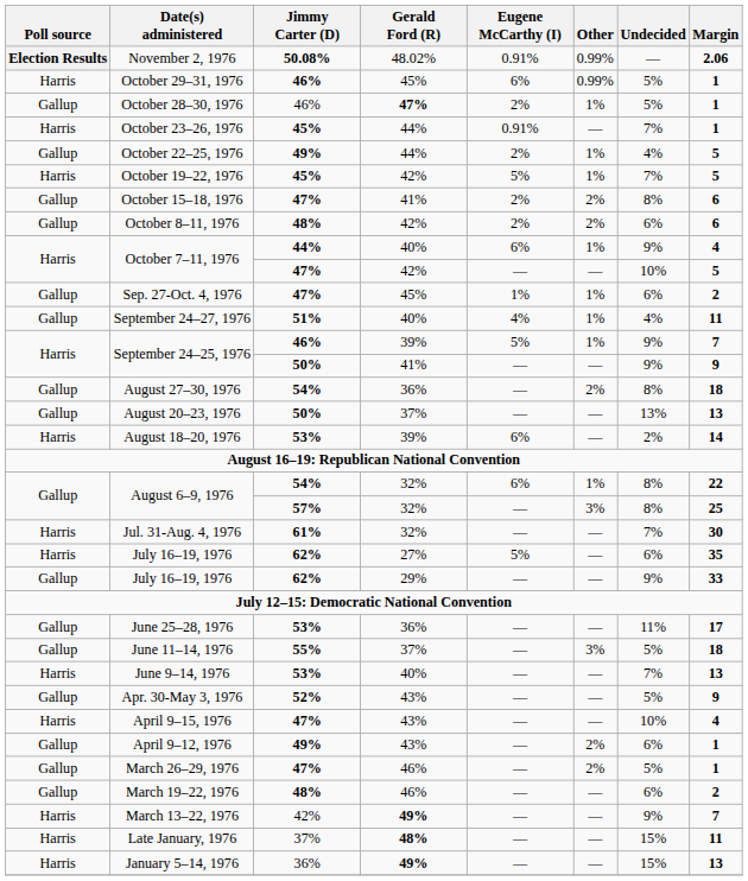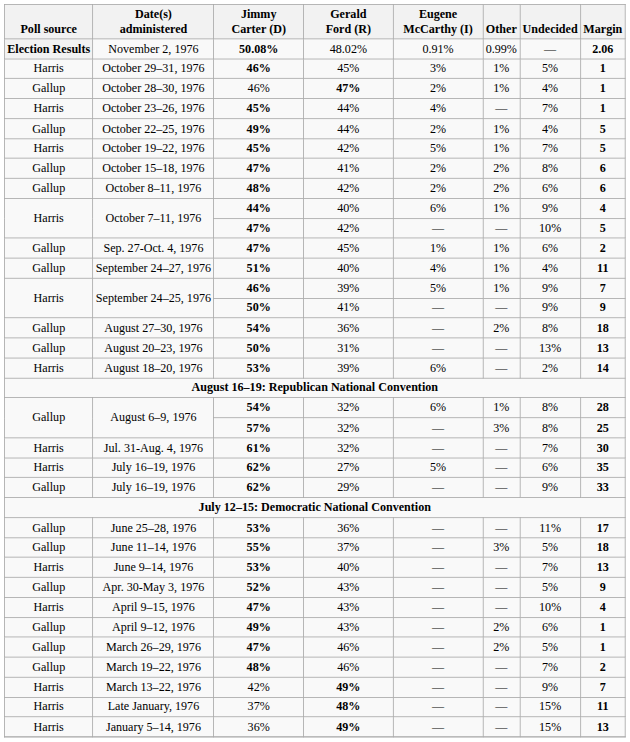 <table class="wikitable sortable mw-collapsible mw-collapsed" style="text-align:center;font-size:90%;line-height:17px">
 <tr style="vertical-align:bottom">
 <th>Poll source</th>
 <th>Date(s)<br>administered</th>
 <th class="unsortable" style="width:100px;">Jimmy<br>Carter (D)</th>
 <th class="unsortable" style="width:100px;">Gerald<br>Ford (R)</th>
 <th class="unsortable" style="width:100px;">Eugene<br>McCarthy (I)</th>
 <th class="unsortable">Other</th>
 <th class="unsortable">Undecided</th>
 <th class="unsortable">Margin</th>
 </tr>
 <tr>
 <th><strong>Election Results</strong></th>
 <td>November 2, 1976</td>
 <td style="text-align:center" ><strong>50.08%</strong></td>
 <td style="text-align:center">48.02%</td>
 <td style="text-align:center">0.91%</td>
 <td style="text-align:center">0.99%</td>
 <td style="text-align:center">—</td>
 <td><strong>2.06</strong></td>
 </tr>
 <tr>
 <td rowspan=1>Harris</td>
 <td rowspan=1>October 29–31, 1976</td>
 <td><strong>46%</strong></td>
 <td>45%</td>
-<td>6%</td>
-<td style="text-align:center">0.99%</td>
+<td>3%</td>
+<td>1%</td>
 <td>5%</td>
 <td><strong>1</strong></td>
 </tr>
 <tr>
 <td rowspan=1>Gallup</td>
 <td rowspan=1>October 28–30, 1976</td>
 <td>46%</td>
 <td><strong>47%</strong></td>
 <td>2%</td>
 <td>1%</td>
-<td>5%</td>
+<td>4%</td>
 <td><strong>1</strong></td>
 </tr>
 <tr>
 <td rowspan=1>Harris</td>
 <td rowspan=1>October 23–26, 1976</td>
 <td><strong>45%</strong></td>
 <td>44%</td>
-<td style="text-align:center">0.91%</td>
+<td>4%</td>
 <td>—</td>
 <td>7%</td>
 <td><strong>1</strong></td>
 </tr>
 <tr>
 <td rowspan=1>Gallup</td>
 <td rowspan=1>October 22–25, 1976</td>
 <td><strong>49%</strong></td>
 <td>44%</td>
 <td>2%</td>
 <td>1%</td>
 <td>4%</td>
 <td><strong>5</strong></td>
 </tr>
 <tr>
 <td rowspan=1>Harris</td>
 <td rowspan=1>October 19–22, 1976</td>
 <td><strong>45%</strong></td>
 <td>42%</td>
 <td>5%</td>
 <td>1%</td>
 <td>7%</td>
 <td><strong>5</strong></td>
 </tr>
 <tr>
 <td rowspan=1>Gallup</td>
 <td rowspan=1>October 15–18, 1976</td>
 <td><strong>47%</strong></td>
 <td>41%</td>
 <td>2%</td>
 <td>2%</td>
 <td>8%</td>
 <td><strong>6</strong></td>
 </tr>
 <tr>
 <td rowspan=1>Gallup</td>
 <td rowspan=1>October 8–11, 1976</td>
 <td><strong>48%</strong></td>
 <td>42%</td>
 <td>2%</td>
 <td>2%</td>
 <td>6%</td>
 <td><strong>6</strong></td>
 </tr>
 <tr>
 <td rowspan=2>Harris</td>
 <td rowspan=2>October 7–11, 1976</td>
 <td><strong>44%</strong></td>
 <td>40%</td>
 <td>6%</td>
 <td>1%</td>
 <td>9%</td>
 <td><strong>4</strong></td>
 </tr>
 <tr>
 <td><strong>47%</strong></td>
 <td>42%</td>
 <td>—</td>
 <td>—</td>
 <td>10%</td>
 <td><strong>5</strong></td>
 </tr>
 <tr>
 <td rowspan=1>Gallup</td>
 <td rowspan=1>Sep. 27-Oct. 4, 1976</td>
 <td><strong>47%</strong></td>
 <td>45%</td>
 <td>1%</td>
 <td>1%</td>
 <td>6%</td>
 <td><strong>2</strong></td>
 </tr>
 <tr>
 <td rowspan=1>Gallup</td>
 <td rowspan=1>September 24–27, 1976</td>
 <td><strong>51%</strong></td>
 <td>40%</td>
 <td>4%</td>
 <td>1%</td>
 <td>4%</td>
 <td><strong>11</strong></td>
 </tr>
 <tr>
 <td rowspan=2>Harris</td>
 <td rowspan=2>September 24–25, 1976</td>
 <td><strong>46%</strong></td>
 <td>39%</td>
 <td>5%</td>
 <td>1%</td>
 <td>9%</td>
 <td><strong>7</strong></td>
 </tr>
 <tr>
 <td><strong>50%</strong></td>
 <td>41%</td>
 <td>—</td>
 <td>—</td>
 <td>9%</td>
 <td><strong>9</strong></td>
 </tr>
 <tr>
 <td rowspan=1>Gallup</td>
 <td rowspan=1>August 27–30, 1976</td>
 <td><strong>54%</strong></td>
 <td>36%</td>
 <td>—</td>
 <td>2%</td>
 <td>8%</td>
 <td><strong>18</strong></td>
 </tr>
 <tr>
 <td rowspan=1>Gallup</td>
 <td rowspan=1>August 20–23, 1976</td>
 <td><strong>50%</strong></td>
-<td>37%</td>
+<td>31%</td>
 <td>—</td>
 <td>—</td>
 <td>13%</td>
 <td><strong>13</strong></td>
 </tr>
 <tr>
 <td rowspan=1>Harris</td>
 <td rowspan=1>August 18–20, 1976</td>
 <td><strong>53%</strong></td>
 <td>39%</td>
 <td>6%</td>
 <td>—</td>
 <td>2%</td>
 <td><strong>14</strong></td>
 </tr>
 <tr>
 <td colspan="10"  style="text-align:center"><strong>August 16–19: Republican National Convention</strong></td>
 </tr>
 <tr>
 <td rowspan=2>Gallup</td>
 <td rowspan=2>August 6–9, 1976</td>
 <td><strong>54%</strong></td>
 <td>32%</td>
 <td>6%</td>
 <td>1%</td>
 <td>8%</td>
-<td><strong>22</strong></td>
+<td><strong>28</strong></td>
 </tr>
 <tr>
 <td><strong>57%</strong></td>
 <td>32%</td>
 <td>—</td>
 <td>3%</td>
 <td>8%</td>
 <td><strong>25</strong></td>
 </tr>
 <tr>
 <td rowspan=1>Harris</td>
 <td rowspan=1>Jul. 31-Aug. 4, 1976</td>
 <td><strong>61%</strong></td>
 <td>32%</td>
 <td>—</td>
 <td>—</td>
 <td>7%</td>
 <td><strong>30</strong></td>
 </tr>
 <tr>
 <td rowspan=1>Harris</td>
 <td rowspan=1>July 16–19, 1976</td>
 <td><strong>62%</strong></td>
 <td>27%</td>
 <td>5%</td>
 <td>—</td>
 <td>6%</td>
 <td><strong>35</strong></td>
 </tr>
 <tr>
 <td rowspan=1>Gallup</td>
 <td rowspan=1>July 16–19, 1976</td>
 <td><strong>62%</strong></td>
 <td>29%</td>
 <td>—</td>
 <td>—</td>
 <td>9%</td>
 <td><strong>33</strong></td>
 </tr>
 <tr>
 <td colspan="10"  style="text-align:center"><strong>July 12–15: Democratic National Convention</strong></td>
 </tr>
 <tr>
 <td rowspan=1>Gallup</td>
 <td rowspan=1>June 25–28, 1976</td>
 <td><strong>53%</strong></td>
 <td>36%</td>
 <td>—</td>
 <td>—</td>
 <td>11%</td>
 <td><strong>17</strong></td>
 </tr>
 <tr>
 <td rowspan=1>Gallup</td>
 <td rowspan=1>June 11–14, 1976</td>
 <td><strong>55%</strong></td>
 <td>37%</td>
 <td>—</td>
 <td>3%</td>
 <td>5%</td>
 <td><strong>18</strong></td>
 </tr>
 <tr>
 <td rowspan=1>Harris</td>
 <td rowspan=1>June 9–14, 1976</td>
 <td><strong>53%</strong></td>
 <td>40%</td>
 <td>—</td>
 <td>—</td>
 <td>7%</td>
 <td><strong>13</strong></td>
 </tr>
 <tr>
 <td rowspan=1>Gallup</td>
 <td rowspan=1>Apr. 30-May 3, 1976</td>
 <td><strong>52%</strong></td>
 <td>43%</td>
 <td>—</td>
 <td>—</td>
 <td>5%</td>
 <td><strong>9</strong></td>
 </tr>
 <tr>
 <td rowspan=1>Harris</td>
 <td rowspan=1>April 9–15, 1976</td>
 <td><strong>47%</strong></td>
 <td>43%</td>
 <td>—</td>
 <td>—</td>
 <td>10%</td>
 <td><strong>4</strong></td>
 </tr>
 <tr>
 <td rowspan=1>Gallup</td>
 <td rowspan=1>April 9–12, 1976</td>
 <td><strong>49%</strong></td>
 <td>43%</td>
 <td>—</td>
 <td>2%</td>
 <td>6%</td>
 <td><strong>1</strong></td>
 </tr>
 <tr>
 <td rowspan=1>Gallup</td>
 <td rowspan=1>March 26–29, 1976</td>
 <td><strong>47%</strong></td>
 <td>46%</td>
 <td>—</td>
 <td>2%</td>
 <td>5%</td>
 <td><strong>1</strong></td>
 </tr>
 <tr>
 <td rowspan=1>Gallup</td>
 <td rowspan=1>March 19–22, 1976</td>
 <td><strong>48%</strong></td>
 <td>46%</td>
 <td>—</td>
 <td>—</td>
-<td>6%</td>
+<td>7%</td>
 <td><strong>2</strong></td>
 </tr>
 <tr>
 <td rowspan=1>Harris</td>
 <td rowspan=1>March 13–22, 1976</td>
 <td>42%</td>
 <td><strong>49%</strong></td>
 <td>—</td>
 <td>—</td>
 <td>9%</td>
 <td><strong>7</strong></td>
 </tr>
 <tr>
 <td rowspan=1>Harris</td>
 <td rowspan=1>Late January, 1976</td>
 <td>37%</td>
 <td><strong>48%</strong></td>
 <td>—</td>
 <td>—</td>
 <td>15%</td>
 <td><strong>11</strong></td>
 </tr>
 <tr>
 <td rowspan=1>Harris</td>
 <td rowspan=1>January 5–14, 1976</td>
 <td>36%</td>
 <td><strong>49%</strong></td>
 <td>—</td>
 <td>—</td>
 <td>15%</td>
 <td><strong>13</strong></td>
 </tr>
 <tr>
 </tr>
 </table>
